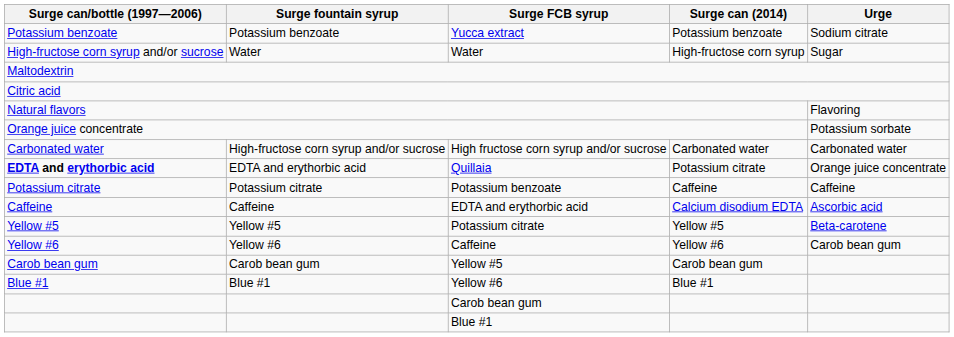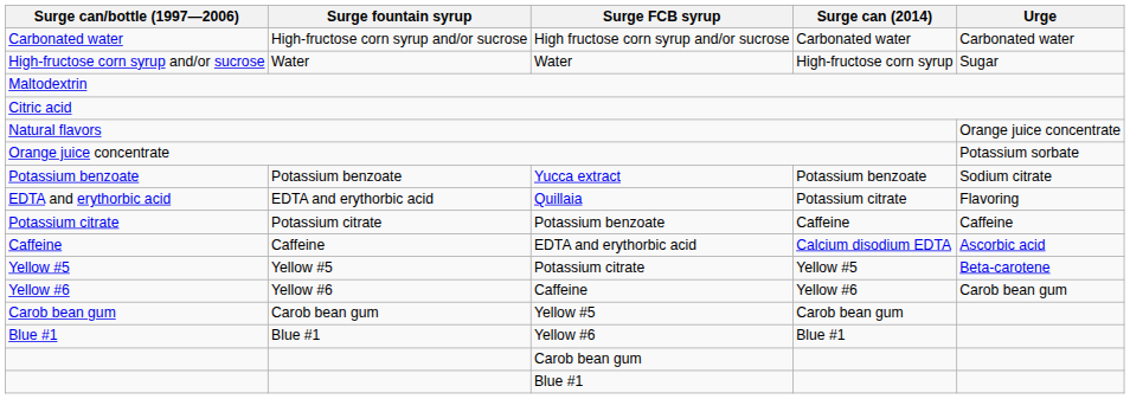 <table class="wikitable" border="1">
 <tr>
 <th>Surge can/bottle (1997—2006)</th>
 <th>Surge fountain syrup</th>
 <th>Surge FCB syrup</th>
 <th>Surge can (2014)</th>
 <th>Urge</th>
 </tr>
 <tr>
-<td><a href='#'>Potassium benzoate</a></td>
-<td>Potassium benzoate</td>
-<td><a href='#'>Yucca extract</a></td>
-<td>Potassium benzoate</td>
-<td>Sodium citrate</td>
+<td><a href='#'>Carbonated water</a></td>
+<td>High-fructose corn syrup and/or sucrose</td>
+<td>High fructose corn syrup and/or sucrose</td>
+<td>Carbonated water</td>
+<td>Carbonated water</td>
 </tr>
 <tr>
 <td><a href='#'>High-fructose corn syrup</a> and/or <a href='#'>sucrose</a></td>
 <td>Water</td>
 <td>Water</td>
 <td>High-fructose corn syrup</td>
 <td>Sugar</td>
 </tr>
 <tr>
 <td colspan="5"><a href='#'>Maltodextrin</a></td>
 </tr>
 <tr>
 <td colspan="5"><a href='#'>Citric acid</a></td>
 </tr>
 <tr>
 <td colspan=4><a href='#'>Natural flavors</a></td>
-<td>Flavoring</td>
+<td>Orange juice concentrate</td>
 </tr>
 <tr>
 <td colspan=4><a href='#'>Orange juice</a> concentrate</td>
 <td>Potassium sorbate</td>
 </tr>
 <tr>
-<td><a href='#'>Carbonated water</a></td>
-<td>High-fructose corn syrup and/or sucrose</td>
-<td>High fructose corn syrup and/or sucrose</td>
-<td>Carbonated water</td>
-<td>Carbonated water</td>
+<td><a href='#'>Potassium benzoate</a></td>
+<td>Potassium benzoate</td>
+<td><a href='#'>Yucca extract</a></td>
+<td>Potassium benzoate</td>
+<td>Sodium citrate</td>
 </tr>
 <tr>
-<td><strong><a href='#'>EDTA</a> and <a href='#'>erythorbic acid</a></strong></td>
+<td><a href='#'>EDTA</a> and <a href='#'>erythorbic acid</a></td>
 <td>EDTA and erythorbic acid</td>
 <td><a href='#'>Quillaia</a></td>
 <td>Potassium citrate</td>
-<td>Orange juice concentrate</td>
+<td>Flavoring</td>
 </tr>
 <tr>
 <td><a href='#'>Potassium citrate</a></td>
 <td>Potassium citrate</td>
 <td>Potassium benzoate</td>
 <td>Caffeine</td>
 <td>Caffeine</td>
 </tr>
 <tr>
 <td><a href='#'>Caffeine</a></td>
 <td>Caffeine</td>
 <td>EDTA and erythorbic acid</td>
 <td><a href='#'>Calcium disodium EDTA</a></td>
 <td><a href='#'>Ascorbic acid</a></td>
 </tr>
 <tr>
 <td><a href='#'>Yellow #5</a></td>
 <td>Yellow #5</td>
 <td>Potassium citrate</td>
 <td>Yellow #5</td>
 <td><a href='#'>Beta-carotene</a></td>
 </tr>
 <tr>
 <td><a href='#'>Yellow #6</a></td>
 <td>Yellow #6</td>
 <td>Caffeine</td>
 <td>Yellow #6</td>
 <td>Carob bean gum</td>
 </tr>
 <tr>
 <td><a href='#'>Carob bean gum</a></td>
 <td>Carob bean gum</td>
 <td>Yellow #5</td>
 <td>Carob bean gum</td>
 <td></td>
 </tr>
 <tr>
 <td><a href='#'>Blue #1</a></td>
 <td>Blue #1</td>
 <td>Yellow #6</td>
 <td>Blue #1</td>
 <td></td>
 </tr>
 <tr>
 <td> </td>
 <td> </td>
 <td>Carob bean gum</td>
 <td> </td>
 <td></td>
 </tr>
 <tr>
 <td> </td>
 <td> </td>
 <td>Blue #1</td>
 <td> </td>
 <td></td>
 </tr>
 </table>
